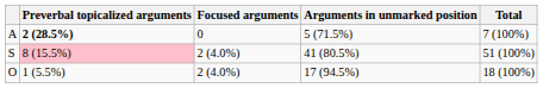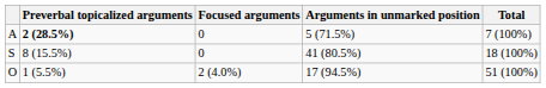 <table class="wikitable">
 <tr>
 <th></th>
 <th>Preverbal topicalized arguments</th>
 <th>Focused arguments</th>
 <th>Arguments in unmarked position</th>
 <th>Total</th>
 </tr>
 <tr>
 <td>A</td>
 <td><strong>2 (28.5%)</strong></td>
 <td>0</td>
 <td>5 (71.5%)</td>
 <td>7 (100%)</td>
 </tr>
 <tr>
 <td>S</td>
-<td style="background: pink;">8 (15.5%)</td>
-<td>2 (4.0%)</td>
+<td>8 (15.5%)</td>
+<td>0</td>
 <td>41 (80.5%)</td>
-<td>51 (100%)</td>
+<td>18 (100%)</td>
 </tr>
 <tr>
 <td>O</td>
 <td>1 (5.5%)</td>
 <td>2 (4.0%)</td>
 <td>17 (94.5%)</td>
-<td>18 (100%)</td>
+<td>51 (100%)</td>
 </tr>
 </table>
